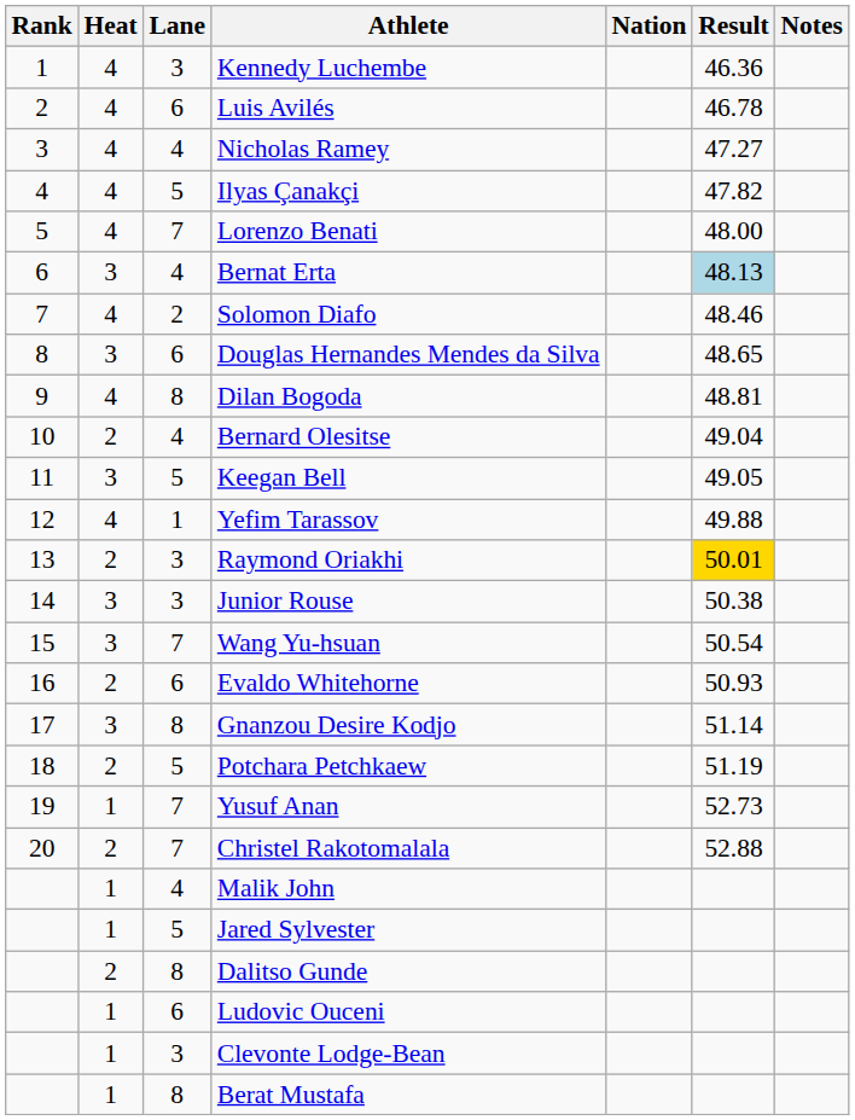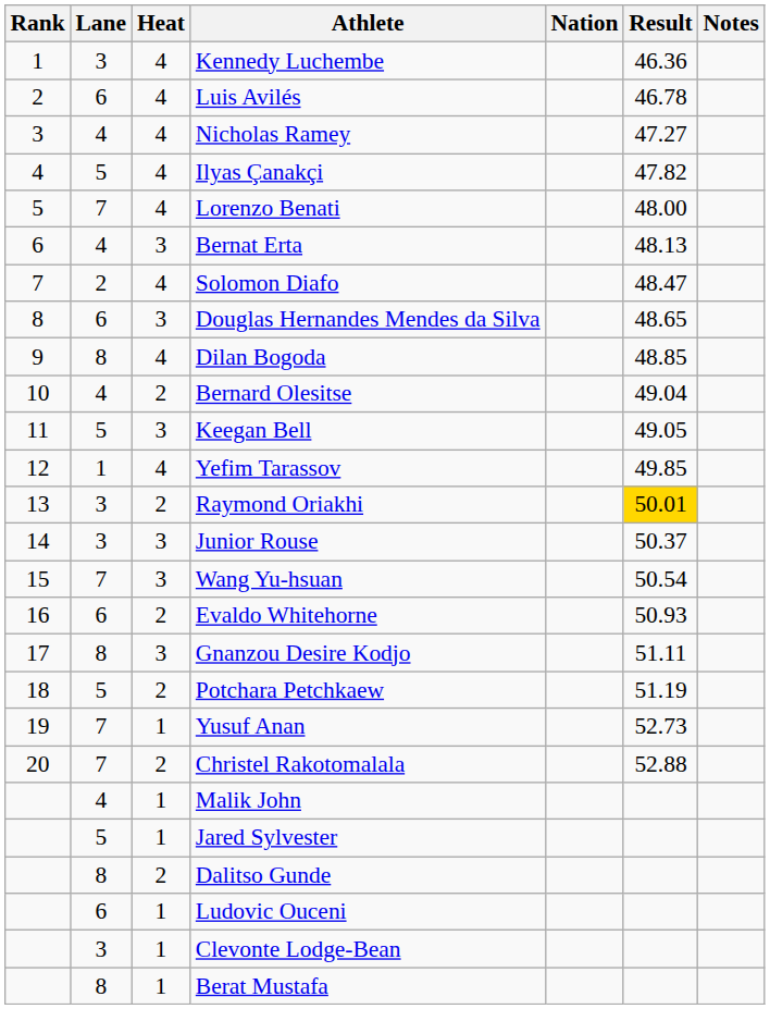 <table class="wikitable sortable" style="text-align:center">
 <tr>
 <th>Rank</th>
+<th>Lane</th>
 <th>Heat</th>
-<th>Lane</th>
 <th>Athlete</th>
 <th>Nation</th>
 <th>Result</th>
 <th>Notes</th>
 </tr>
 <tr>
 <td>1</td>
+<td>3</td>
 <td>4</td>
-<td>3</td>
 <td align=left><a href='#'>Kennedy Luchembe</a></td>
 <td align=left></td>
 <td>46.36</td>
 <td></td>
 </tr>
 <tr>
 <td>2</td>
+<td>6</td>
 <td>4</td>
-<td>6</td>
 <td align=left><a href='#'>Luis Avilés</a></td>
 <td align=left></td>
 <td>46.78</td>
 <td></td>
 </tr>
 <tr>
 <td>3</td>
 <td>4</td>
 <td>4</td>
 <td align=left><a href='#'>Nicholas Ramey</a></td>
 <td align=left></td>
 <td>47.27</td>
 <td></td>
 </tr>
 <tr>
 <td>4</td>
+<td>5</td>
 <td>4</td>
-<td>5</td>
 <td align=left><a href='#'>Ilyas Çanakçi</a></td>
 <td align=left></td>
 <td>47.82</td>
 <td></td>
 </tr>
 <tr>
 <td>5</td>
+<td>7</td>
 <td>4</td>
-<td>7</td>
 <td align=left><a href='#'>Lorenzo Benati</a></td>
 <td align=left></td>
 <td>48.00</td>
 <td></td>
 </tr>
 <tr>
 <td>6</td>
+<td>4</td>
 <td>3</td>
-<td>4</td>
 <td align=left><a href='#'>Bernat Erta</a></td>
 <td align=left></td>
-<td style="background: lightblue;">48.13</td>
+<td>48.13</td>
 <td></td>
 </tr>
 <tr>
 <td>7</td>
+<td>2</td>
 <td>4</td>
-<td>2</td>
 <td align=left><a href='#'>Solomon Diafo</a></td>
 <td align=left></td>
-<td>48.46</td>
+<td>48.47</td>
 <td></td>
 </tr>
 <tr>
 <td>8</td>
+<td>6</td>
 <td>3</td>
-<td>6</td>
 <td align=left><a href='#'>Douglas Hernandes Mendes da Silva</a></td>
 <td align=left></td>
 <td>48.65</td>
 <td></td>
 </tr>
 <tr>
 <td>9</td>
+<td>8</td>
 <td>4</td>
-<td>8</td>
 <td align=left><a href='#'>Dilan Bogoda</a></td>
 <td align=left></td>
-<td>48.81</td>
+<td>48.85</td>
 <td></td>
 </tr>
 <tr>
 <td>10</td>
+<td>4</td>
 <td>2</td>
-<td>4</td>
 <td align=left><a href='#'>Bernard Olesitse</a></td>
 <td align=left></td>
 <td>49.04</td>
 <td></td>
 </tr>
 <tr>
 <td>11</td>
+<td>5</td>
 <td>3</td>
-<td>5</td>
 <td align=left><a href='#'>Keegan Bell</a></td>
 <td align=left></td>
 <td>49.05</td>
 <td></td>
 </tr>
 <tr>
 <td>12</td>
+<td>1</td>
 <td>4</td>
-<td>1</td>
 <td align=left><a href='#'>Yefim Tarassov</a></td>
 <td align=left></td>
-<td>49.88</td>
+<td>49.85</td>
 <td></td>
 </tr>
 <tr>
 <td>13</td>
+<td>3</td>
 <td>2</td>
-<td>3</td>
 <td align=left><a href='#'>Raymond Oriakhi</a></td>
 <td align=left></td>
 <td style="background: gold;">50.01</td>
 <td></td>
 </tr>
 <tr>
 <td>14</td>
 <td>3</td>
 <td>3</td>
 <td align=left><a href='#'>Junior Rouse</a></td>
 <td align=left></td>
-<td>50.38</td>
+<td>50.37</td>
 <td></td>
 </tr>
 <tr>
 <td>15</td>
+<td>7</td>
 <td>3</td>
-<td>7</td>
 <td align=left><a href='#'>Wang Yu-hsuan</a></td>
 <td align=left></td>
 <td>50.54</td>
 <td></td>
 </tr>
 <tr>
 <td>16</td>
+<td>6</td>
 <td>2</td>
-<td>6</td>
 <td align=left><a href='#'>Evaldo Whitehorne</a></td>
 <td align=left></td>
 <td>50.93</td>
 <td></td>
 </tr>
 <tr>
 <td>17</td>
+<td>8</td>
 <td>3</td>
-<td>8</td>
 <td align=left><a href='#'>Gnanzou Desire Kodjo</a></td>
 <td align=left></td>
-<td>51.14</td>
+<td>51.11</td>
 <td></td>
 </tr>
 <tr>
 <td>18</td>
+<td>5</td>
 <td>2</td>
-<td>5</td>
 <td align=left><a href='#'>Potchara Petchkaew</a></td>
 <td align=left></td>
 <td>51.19</td>
 <td></td>
 </tr>
 <tr>
 <td>19</td>
+<td>7</td>
 <td>1</td>
-<td>7</td>
 <td align=left><a href='#'>Yusuf Anan</a></td>
 <td align=left></td>
 <td>52.73</td>
 <td></td>
 </tr>
 <tr>
 <td>20</td>
+<td>7</td>
 <td>2</td>
-<td>7</td>
 <td align=left><a href='#'>Christel Rakotomalala</a></td>
 <td align=left></td>
 <td>52.88</td>
 <td></td>
 </tr>
 <tr>
 <td></td>
+<td>4</td>
 <td>1</td>
-<td>4</td>
 <td align=left><a href='#'>Malik John</a></td>
 <td align=left></td>
 <td></td>
 <td></td>
 </tr>
 <tr>
 <td></td>
+<td>5</td>
 <td>1</td>
-<td>5</td>
 <td align=left><a href='#'>Jared Sylvester</a></td>
 <td align=left></td>
 <td></td>
 <td></td>
 </tr>
 <tr>
 <td></td>
+<td>8</td>
 <td>2</td>
-<td>8</td>
 <td align=left><a href='#'>Dalitso Gunde</a></td>
 <td align=left></td>
 <td></td>
 <td></td>
 </tr>
 <tr>
 <td></td>
+<td>6</td>
 <td>1</td>
-<td>6</td>
 <td align=left><a href='#'>Ludovic Ouceni</a></td>
 <td align=left></td>
 <td></td>
 <td></td>
 </tr>
 <tr>
 <td></td>
+<td>3</td>
 <td>1</td>
-<td>3</td>
 <td align=left><a href='#'>Clevonte Lodge-Bean</a></td>
 <td align=left></td>
 <td></td>
 <td></td>
 </tr>
 <tr>
 <td></td>
+<td>8</td>
 <td>1</td>
-<td>8</td>
 <td align=left><a href='#'>Berat Mustafa</a></td>
 <td align=left></td>
 <td></td>
 <td></td>
 </tr>
 </table>
